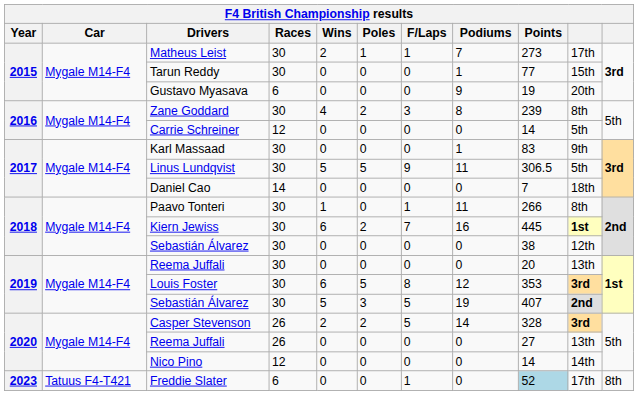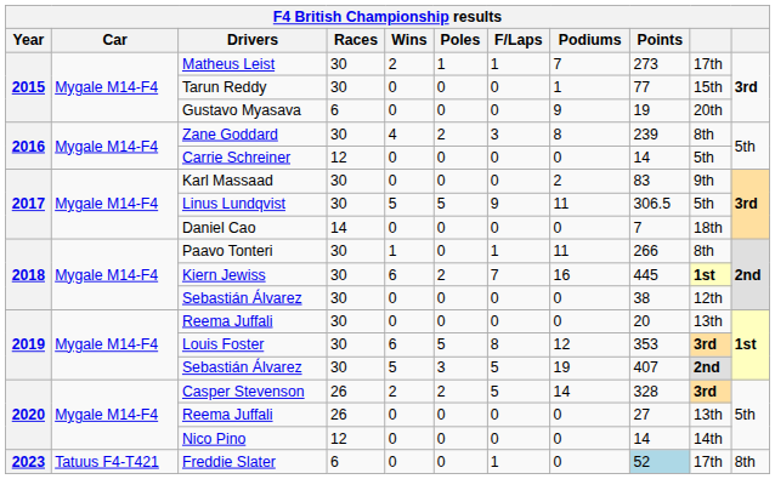 <table class="wikitable" style="font-size:85%; width:700px">
 <tr>
 <th colspan=11><a href='#'>F4 British Championship</a> results</th>
 </tr>
 <tr valign="top">
 <th>Year</th>
 <th>Car</th>
 <th>Drivers</th>
 <th>Races</th>
 <th>Wins</th>
 <th>Poles</th>
 <th>F/Laps</th>
 <th>Podiums</th>
 <th>Points</th>
 <th></th>
 <th></th>
 </tr>
 <tr>
 <th rowspan="3"><a href='#'>2015</a></th>
 <td rowspan="3"><a href='#'>Mygale M14-F4</a></td>
 <td> <a href='#'>Matheus Leist</a></td>
 <td>30</td>
 <td>2</td>
 <td>1</td>
 <td>1</td>
 <td>7</td>
 <td>273</td>
 <td>17th</td>
 <td rowspan="3"><strong>3rd</strong></td>
 </tr>
 <tr>
 <td> Tarun Reddy</td>
 <td>30</td>
 <td>0</td>
 <td>0</td>
 <td>0</td>
 <td>1</td>
 <td>77</td>
 <td>15th</td>
 </tr>
 <tr>
 <td> Gustavo Myasava</td>
 <td>6</td>
 <td>0</td>
 <td>0</td>
 <td>0</td>
 <td>9</td>
 <td>19</td>
 <td>20th</td>
 </tr>
 <tr>
 <th rowspan="2"><a href='#'>2016</a></th>
 <td rowspan="2"><a href='#'>Mygale M14-F4</a></td>
 <td> <a href='#'>Zane Goddard</a></td>
 <td>30</td>
 <td>4</td>
 <td>2</td>
 <td>3</td>
 <td>8</td>
 <td>239</td>
 <td>8th</td>
 <td rowspan="2">5th</td>
 </tr>
 <tr>
 <td> <a href='#'>Carrie Schreiner</a></td>
 <td>12</td>
 <td>0</td>
 <td>0</td>
 <td>0</td>
 <td>0</td>
 <td>14</td>
 <td>5th</td>
 </tr>
 <tr>
 <th rowspan="3"><a href='#'>2017</a></th>
 <td rowspan="3"><a href='#'>Mygale M14-F4</a></td>
 <td> Karl Massaad</td>
 <td>30</td>
 <td>0</td>
 <td>0</td>
 <td>0</td>
-<td>1</td>
+<td>2</td>
 <td>83</td>
 <td>9th</td>
 <td rowspan="3" style="background:#FFDF9F;"><strong>3rd</strong></td>
 </tr>
 <tr>
 <td> <a href='#'>Linus Lundqvist</a></td>
 <td>30</td>
 <td>5</td>
 <td>5</td>
 <td>9</td>
 <td>11</td>
 <td>306.5</td>
 <td>5th</td>
 </tr>
 <tr>
 <td> Daniel Cao</td>
 <td>14</td>
 <td>0</td>
 <td>0</td>
 <td>0</td>
 <td>0</td>
 <td>7</td>
 <td>18th</td>
 </tr>
 <tr>
 <th rowspan=3><a href='#'>2018</a></th>
 <td rowspan=3><a href='#'>Mygale M14-F4</a></td>
 <td> Paavo Tonteri</td>
 <td>30</td>
 <td>1</td>
 <td>0</td>
 <td>1</td>
 <td>11</td>
 <td>266</td>
 <td>8th</td>
 <td rowspan=3 style="background:#DFDFDF;"><strong>2nd</strong></td>
 </tr>
 <tr>
 <td> <a href='#'>Kiern Jewiss</a></td>
 <td>30</td>
 <td>6</td>
 <td>2</td>
 <td>7</td>
 <td>16</td>
 <td>445</td>
 <td style="background:#FFFFBF;"><strong>1st</strong></td>
 </tr>
 <tr>
 <td> <a href='#'>Sebastián Álvarez</a></td>
 <td>30</td>
 <td>0</td>
 <td>0</td>
 <td>0</td>
 <td>0</td>
 <td>38</td>
 <td>12th</td>
 </tr>
 <tr>
 <th rowspan=3><a href='#'>2019</a></th>
 <td rowspan=3><a href='#'>Mygale M14-F4</a></td>
 <td> <a href='#'>Reema Juffali</a></td>
 <td>30</td>
 <td>0</td>
 <td>0</td>
 <td>0</td>
 <td>0</td>
 <td>20</td>
 <td>13th</td>
 <td rowspan=3 style="background:#FFFFBF;"><strong>1st</strong></td>
 </tr>
 <tr>
 <td> <a href='#'>Louis Foster</a></td>
 <td>30</td>
 <td>6</td>
 <td>5</td>
 <td>8</td>
 <td>12</td>
 <td>353</td>
 <td style="background:#FFDF9F;"><strong>3rd</strong></td>
 </tr>
 <tr>
 <td> <a href='#'>Sebastián Álvarez</a></td>
 <td>30</td>
 <td>5</td>
 <td>3</td>
 <td>5</td>
 <td>19</td>
 <td>407</td>
 <td style="background:#DFDFDF;"><strong>2nd</strong></td>
 </tr>
 <tr>
 <th rowspan="3"><a href='#'>2020</a></th>
 <td rowspan="3"><a href='#'>Mygale M14-F4</a></td>
 <td> <a href='#'>Casper Stevenson</a></td>
 <td>26</td>
 <td>2</td>
 <td>2</td>
 <td>5</td>
 <td>14</td>
 <td>328</td>
 <td style="background:#FFDF9F;"><strong>3rd</strong></td>
 <td rowspan="3">5th</td>
 </tr>
 <tr>
 <td> <a href='#'>Reema Juffali</a></td>
 <td>26</td>
 <td>0</td>
 <td>0</td>
 <td>0</td>
 <td>0</td>
 <td>27</td>
 <td>13th</td>
 </tr>
 <tr>
 <td> <a href='#'>Nico Pino</a></td>
 <td>12</td>
 <td>0</td>
 <td>0</td>
 <td>0</td>
 <td>0</td>
 <td>14</td>
 <td>14th</td>
 </tr>
 <tr>
 <th><a href='#'>2023</a></th>
 <td><a href='#'>Tatuus F4-T421</a></td>
 <td> <a href='#'>Freddie Slater</a></td>
 <td>6</td>
 <td>0</td>
 <td>0</td>
 <td>1</td>
 <td>0</td>
 <td style="background: lightblue;">52</td>
 <td>17th</td>
 <td>8th</td>
 </tr>
 </table>
